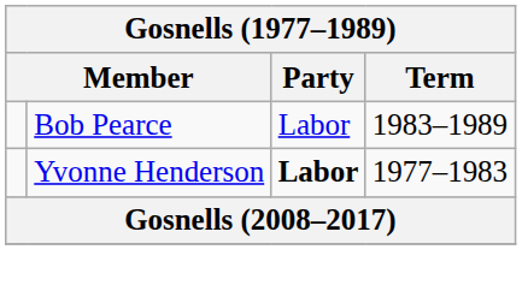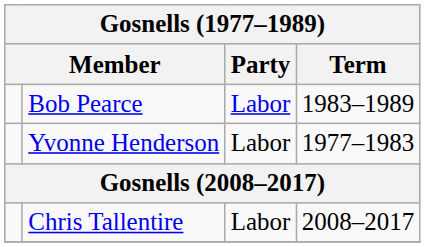 <table class="wikitable">
 <tr>
 <th colspan="4">Gosnells (1977–1989)</th>
 </tr>
 <tr>
 <th colspan="2">Member</th>
 <th>Party</th>
 <th>Term</th>
 </tr>
 <tr>
 <td> </td>
 <td><a href='#'>Bob Pearce</a></td>
 <td><a href='#'>Labor</a></td>
 <td>1983–1989</td>
 </tr>
 <tr>
 <td> </td>
 <td><a href='#'>Yvonne Henderson</a></td>
-<td><strong>Labor</strong></td>
+<td>Labor</td>
 <td>1977–1983</td>
 </tr>
 <tr>
 <th colspan="4">Gosnells (2008–2017)</th>
 </tr>
 <tr>
+<td> </td>
+<td><a href='#'>Chris Tallentire</a></td>
+<td>Labor</td>
+<td>2008–2017</td>
+</tr>
+<tr>
 </tr>
 </table>
